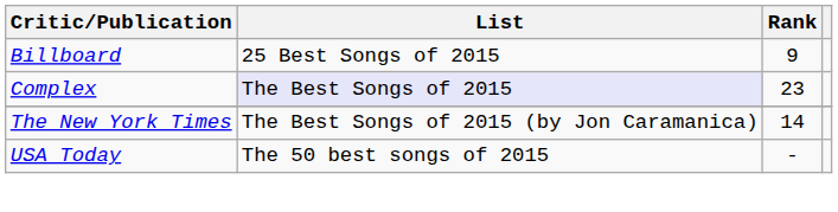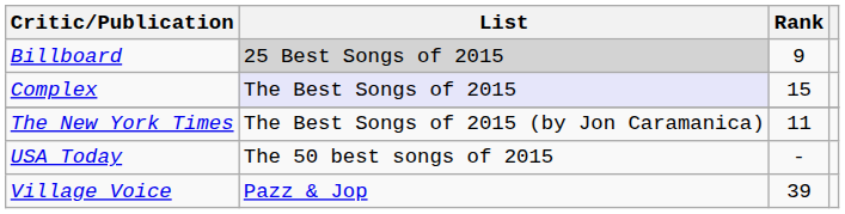 <table class="wikitable plainrowheaders sortable">
 <tr>
 <th>Critic/Publication</th>
 <th scope="col" class="unsortable">List</th>
 <th data-sort-type="number">Rank</th>
 <th scope="col" class="unsortable"></th>
 </tr>
 <tr Ad>
 <td><em><a href='#'>Billboard</a></em></td>
-<td>25 Best Songs of 2015</td>
+<td style="background: lightgrey;">25 Best Songs of 2015</td>
 <td align=center>9</td>
 <td></td>
 </tr>
 <tr Ad>
 <td><em><a href='#'>Complex</a></em></td>
 <td style="background: lavender;">The Best Songs of 2015</td>
-<td align=center>23</td>
+<td align=center>15</td>
 <td></td>
 </tr>
 <tr>
 </tr>
 <tr Ad>
 <td><em><a href='#'>The New York Times</a></em></td>
 <td>The Best Songs of 2015 (by Jon Caramanica)</td>
-<td align=center>14</td>
+<td align=center>11</td>
 <td></td>
 </tr>
 <tr Ad>
 <td><em><a href='#'>USA Today</a></em></td>
 <td>The 50 best songs of 2015</td>
 <td align=center>-</td>
 <td></td>
 </tr>
+<tr Ad>
+<td><em><a href='#'>Village Voice</a></em></td>
+<td><a href='#'>Pazz & Jop</a></td>
+<td align=center>39</td>
+<td></td>
+</tr>
 </table>
